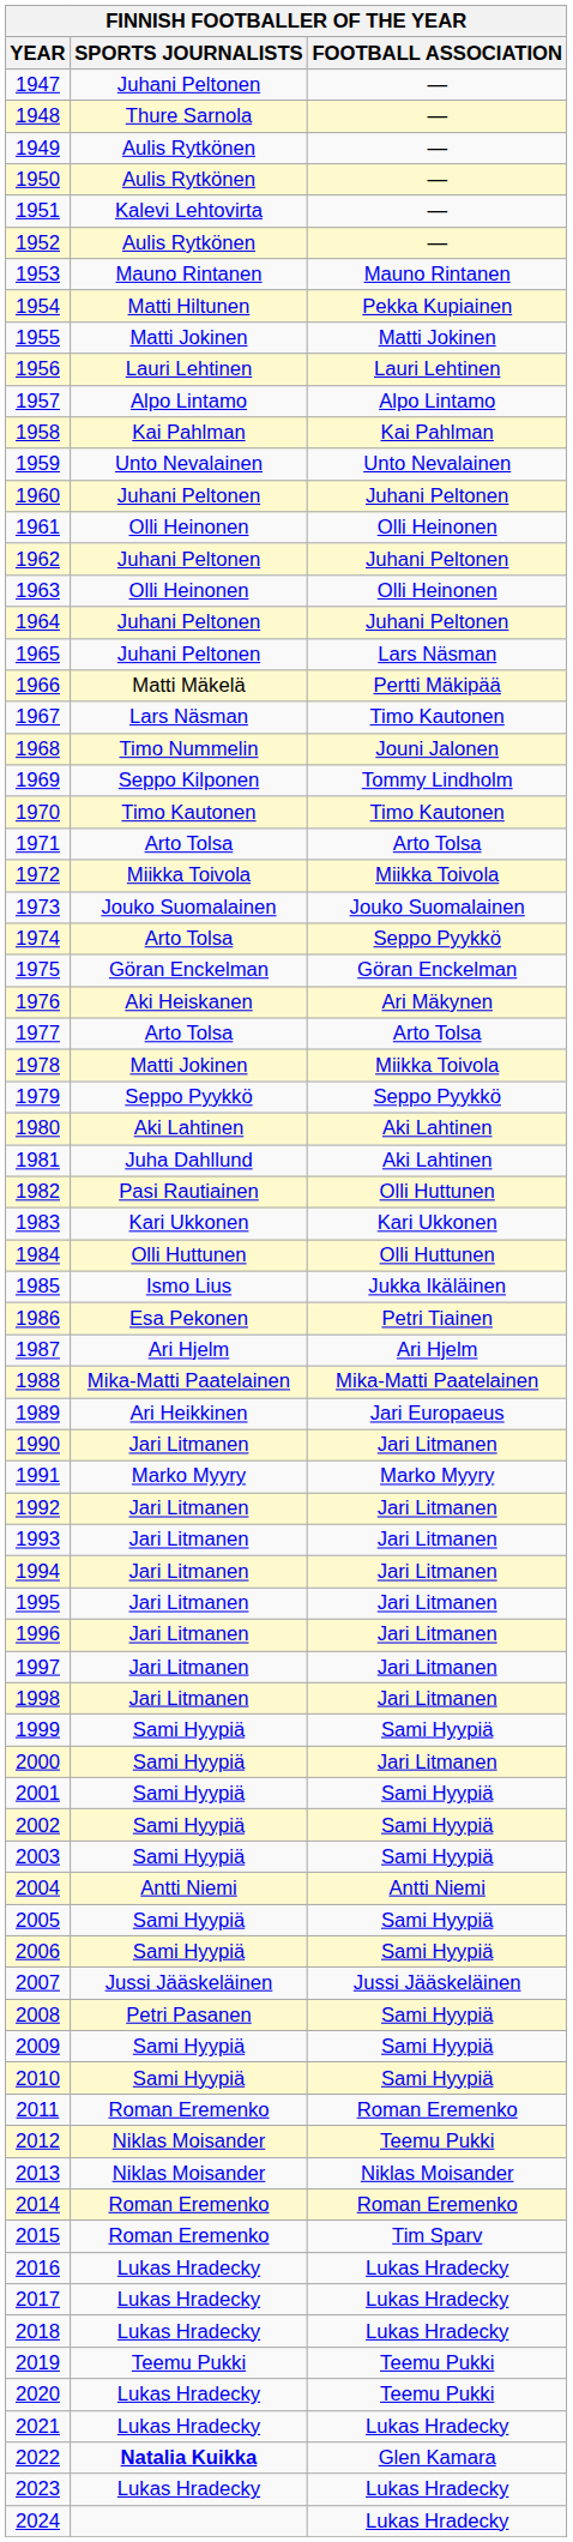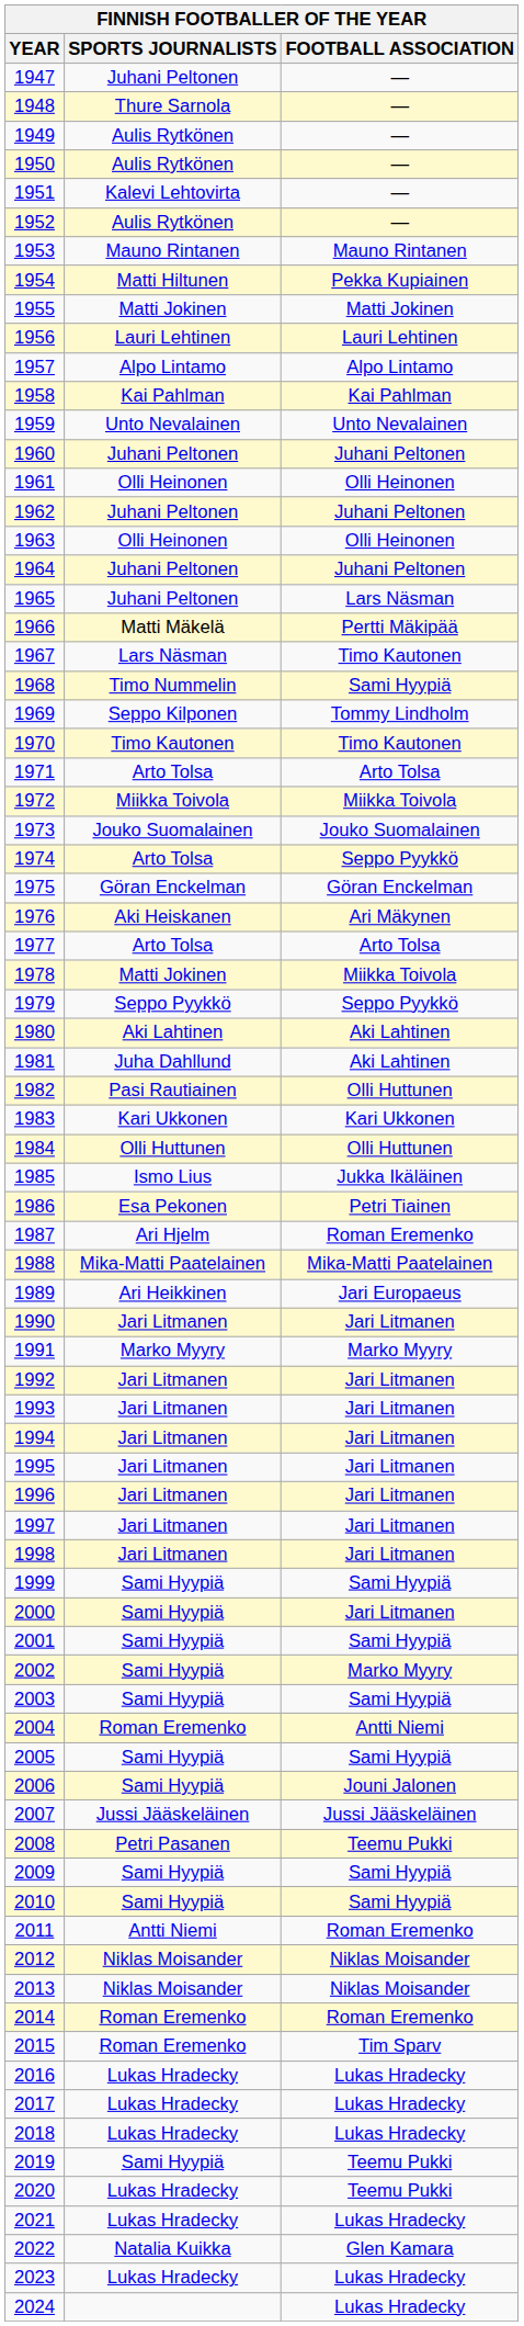 <table class="wikitable" style="text-align:center;font-size:100%;">
 <tr style="background:beige">
 <th colspan="8"> FINNISH FOOTBALLER OF THE YEAR </th>
 </tr>
 <tr style="background:beige">
 <th>YEAR</th>
 <th>SPORTS JOURNALISTS</th>
 <th>FOOTBALL ASSOCIATION</th>
 </tr>
 <tr>
 <td align="center"><a href='#'>1947</a></td>
 <td><a href='#'>Juhani Peltonen</a></td>
 <td align="center">—</td>
 </tr>
 <tr style="background:lemonchiffon">
 <td align="center"><a href='#'>1948</a></td>
 <td><a href='#'>Thure Sarnola</a></td>
 <td align="center">—</td>
 </tr>
 <tr>
 <td align="center"><a href='#'>1949</a></td>
 <td><a href='#'>Aulis Rytkönen</a></td>
 <td align="center">—</td>
 </tr>
 <tr style="background:lemonchiffon">
 <td align="center"><a href='#'>1950</a></td>
 <td><a href='#'>Aulis Rytkönen</a></td>
 <td align="center">—</td>
 </tr>
 <tr>
 <td align="center"><a href='#'>1951</a></td>
 <td><a href='#'>Kalevi Lehtovirta</a></td>
 <td align="center">—</td>
 </tr>
 <tr style="background:lemonchiffon">
 <td align="center"><a href='#'>1952</a></td>
 <td><a href='#'>Aulis Rytkönen</a></td>
 <td align="center">—</td>
 </tr>
 <tr>
 <td align="center"><a href='#'>1953</a></td>
 <td><a href='#'>Mauno Rintanen</a></td>
 <td><a href='#'>Mauno Rintanen</a></td>
 </tr>
 <tr style="background:lemonchiffon">
 <td align="center"><a href='#'>1954</a></td>
 <td><a href='#'>Matti Hiltunen</a></td>
 <td><a href='#'>Pekka Kupiainen</a></td>
 </tr>
 <tr>
 <td align="center"><a href='#'>1955</a></td>
 <td><a href='#'>Matti Jokinen</a></td>
 <td><a href='#'>Matti Jokinen</a></td>
 </tr>
 <tr style="background:lemonchiffon">
 <td align="center"><a href='#'>1956</a></td>
 <td><a href='#'>Lauri Lehtinen</a></td>
 <td><a href='#'>Lauri Lehtinen</a></td>
 </tr>
 <tr>
 <td align="center"><a href='#'>1957</a></td>
 <td><a href='#'>Alpo Lintamo</a></td>
 <td><a href='#'>Alpo Lintamo</a></td>
 </tr>
 <tr style="background:lemonchiffon">
 <td align="center"><a href='#'>1958</a></td>
 <td><a href='#'>Kai Pahlman</a></td>
 <td><a href='#'>Kai Pahlman</a></td>
 </tr>
 <tr>
 <td align="center"><a href='#'>1959</a></td>
 <td><a href='#'>Unto Nevalainen</a></td>
 <td><a href='#'>Unto Nevalainen</a></td>
 </tr>
 <tr style="background:lemonchiffon">
 <td align="center"><a href='#'>1960</a></td>
 <td><a href='#'>Juhani Peltonen</a></td>
 <td><a href='#'>Juhani Peltonen</a></td>
 </tr>
 <tr>
 <td align="center"><a href='#'>1961</a></td>
 <td><a href='#'>Olli Heinonen</a></td>
 <td><a href='#'>Olli Heinonen</a></td>
 </tr>
 <tr style="background:lemonchiffon">
 <td align="center"><a href='#'>1962</a></td>
 <td><a href='#'>Juhani Peltonen</a></td>
 <td><a href='#'>Juhani Peltonen</a></td>
 </tr>
 <tr>
 <td align="center"><a href='#'>1963</a></td>
 <td><a href='#'>Olli Heinonen</a></td>
 <td><a href='#'>Olli Heinonen</a></td>
 </tr>
 <tr style="background:lemonchiffon">
 <td align="center"><a href='#'>1964</a></td>
 <td><a href='#'>Juhani Peltonen</a></td>
 <td><a href='#'>Juhani Peltonen</a></td>
 </tr>
 <tr>
 <td align="center"><a href='#'>1965</a></td>
 <td><a href='#'>Juhani Peltonen</a></td>
 <td><a href='#'>Lars Näsman</a></td>
 </tr>
 <tr style="background:lemonchiffon">
 <td align="center"><a href='#'>1966</a></td>
 <td>Matti Mäkelä</td>
 <td><a href='#'>Pertti Mäkipää</a></td>
 </tr>
 <tr>
 <td align="center"><a href='#'>1967</a></td>
 <td><a href='#'>Lars Näsman</a></td>
 <td><a href='#'>Timo Kautonen</a></td>
 </tr>
 <tr style="background:lemonchiffon">
 <td align="center"><a href='#'>1968</a></td>
 <td><a href='#'>Timo Nummelin</a></td>
-<td><a href='#'>Jouni Jalonen</a></td>
+<td><a href='#'>Sami Hyypiä</a></td>
 </tr>
 <tr>
 <td align="center"><a href='#'>1969</a></td>
 <td><a href='#'>Seppo Kilponen</a></td>
 <td><a href='#'>Tommy Lindholm</a></td>
 </tr>
 <tr style="background:lemonchiffon">
 <td align="center"><a href='#'>1970</a></td>
 <td><a href='#'>Timo Kautonen</a></td>
 <td><a href='#'>Timo Kautonen</a></td>
 </tr>
 <tr>
 <td align="center"><a href='#'>1971</a></td>
 <td><a href='#'>Arto Tolsa</a></td>
 <td><a href='#'>Arto Tolsa</a></td>
 </tr>
 <tr style="background:lemonchiffon">
 <td align="center"><a href='#'>1972</a></td>
 <td><a href='#'>Miikka Toivola</a></td>
 <td><a href='#'>Miikka Toivola</a></td>
 </tr>
 <tr>
 <td align="center"><a href='#'>1973</a></td>
 <td><a href='#'>Jouko Suomalainen</a></td>
 <td><a href='#'>Jouko Suomalainen</a></td>
 </tr>
 <tr style="background:lemonchiffon">
 <td align="center"><a href='#'>1974</a></td>
 <td><a href='#'>Arto Tolsa</a></td>
 <td><a href='#'>Seppo Pyykkö</a></td>
 </tr>
 <tr>
 <td align="center"><a href='#'>1975</a></td>
 <td><a href='#'>Göran Enckelman</a></td>
 <td><a href='#'>Göran Enckelman</a></td>
 </tr>
 <tr style="background:lemonchiffon">
 <td align="center"><a href='#'>1976</a></td>
 <td><a href='#'>Aki Heiskanen</a></td>
 <td><a href='#'>Ari Mäkynen</a></td>
 </tr>
 <tr>
 <td align="center"><a href='#'>1977</a></td>
 <td><a href='#'>Arto Tolsa</a></td>
 <td><a href='#'>Arto Tolsa</a></td>
 </tr>
 <tr style="background:lemonchiffon">
 <td align="center"><a href='#'>1978</a></td>
 <td><a href='#'>Matti Jokinen</a></td>
 <td><a href='#'>Miikka Toivola</a></td>
 </tr>
 <tr>
 <td align="center"><a href='#'>1979</a></td>
 <td><a href='#'>Seppo Pyykkö</a></td>
 <td><a href='#'>Seppo Pyykkö</a></td>
 </tr>
 <tr style="background:lemonchiffon">
 <td align="center"><a href='#'>1980</a></td>
 <td><a href='#'>Aki Lahtinen</a></td>
 <td><a href='#'>Aki Lahtinen</a></td>
 </tr>
 <tr>
 <td align="center"><a href='#'>1981</a></td>
 <td><a href='#'>Juha Dahllund</a></td>
 <td><a href='#'>Aki Lahtinen</a></td>
 </tr>
 <tr style="background:lemonchiffon">
 <td align="center"><a href='#'>1982</a></td>
 <td><a href='#'>Pasi Rautiainen</a></td>
 <td><a href='#'>Olli Huttunen</a></td>
 </tr>
 <tr>
 <td align="center"><a href='#'>1983</a></td>
 <td><a href='#'>Kari Ukkonen</a></td>
 <td><a href='#'>Kari Ukkonen</a></td>
 </tr>
 <tr style="background:lemonchiffon">
 <td align="center"><a href='#'>1984</a></td>
 <td><a href='#'>Olli Huttunen</a></td>
 <td><a href='#'>Olli Huttunen</a></td>
 </tr>
 <tr>
 <td align="center"><a href='#'>1985</a></td>
 <td><a href='#'>Ismo Lius</a></td>
 <td><a href='#'>Jukka Ikäläinen</a></td>
 </tr>
 <tr style="background:lemonchiffon">
 <td align="center"><a href='#'>1986</a></td>
 <td><a href='#'>Esa Pekonen</a></td>
 <td><a href='#'>Petri Tiainen</a></td>
 </tr>
 <tr>
 <td align="center"><a href='#'>1987</a></td>
 <td><a href='#'>Ari Hjelm</a></td>
-<td><a href='#'>Ari Hjelm</a></td>
+<td><a href='#'>Roman Eremenko</a></td>
 </tr>
 <tr style="background:lemonchiffon">
 <td align="center"><a href='#'>1988</a></td>
 <td><a href='#'>Mika-Matti Paatelainen</a></td>
 <td><a href='#'>Mika-Matti Paatelainen</a></td>
 </tr>
 <tr>
 <td align="center"><a href='#'>1989</a></td>
 <td><a href='#'>Ari Heikkinen</a></td>
 <td><a href='#'>Jari Europaeus</a></td>
 </tr>
 <tr style="background:lemonchiffon">
 <td align="center"><a href='#'>1990</a></td>
 <td><a href='#'>Jari Litmanen</a></td>
 <td><a href='#'>Jari Litmanen</a></td>
 </tr>
 <tr>
 <td align="center"><a href='#'>1991</a></td>
 <td><a href='#'>Marko Myyry</a></td>
 <td><a href='#'>Marko Myyry</a></td>
 </tr>
 <tr style="background:lemonchiffon">
 <td align="center"><a href='#'>1992</a></td>
 <td><a href='#'>Jari Litmanen</a></td>
 <td><a href='#'>Jari Litmanen</a></td>
 </tr>
 <tr>
 <td align="center"><a href='#'>1993</a></td>
 <td><a href='#'>Jari Litmanen</a></td>
 <td><a href='#'>Jari Litmanen</a></td>
 </tr>
 <tr style="background:lemonchiffon">
 <td align="center"><a href='#'>1994</a></td>
 <td><a href='#'>Jari Litmanen</a></td>
 <td><a href='#'>Jari Litmanen</a></td>
 </tr>
 <tr>
 <td align="center"><a href='#'>1995</a></td>
 <td><a href='#'>Jari Litmanen</a></td>
 <td><a href='#'>Jari Litmanen</a></td>
 </tr>
 <tr style="background:lemonchiffon">
 <td align="center"><a href='#'>1996</a></td>
 <td><a href='#'>Jari Litmanen</a></td>
 <td><a href='#'>Jari Litmanen</a></td>
 </tr>
 <tr>
 <td align="center"><a href='#'>1997</a></td>
 <td><a href='#'>Jari Litmanen</a></td>
 <td><a href='#'>Jari Litmanen</a></td>
 </tr>
 <tr style="background:lemonchiffon">
 <td align="center"><a href='#'>1998</a></td>
 <td><a href='#'>Jari Litmanen</a></td>
 <td><a href='#'>Jari Litmanen</a></td>
 </tr>
 <tr>
 <td align="center"><a href='#'>1999</a></td>
 <td><a href='#'>Sami Hyypiä</a></td>
 <td><a href='#'>Sami Hyypiä</a></td>
 </tr>
 <tr style="background:lemonchiffon">
 <td align="center"><a href='#'>2000</a></td>
 <td><a href='#'>Sami Hyypiä</a></td>
 <td><a href='#'>Jari Litmanen</a></td>
 </tr>
 <tr>
 <td align="center"><a href='#'>2001</a></td>
 <td><a href='#'>Sami Hyypiä</a></td>
 <td><a href='#'>Sami Hyypiä</a></td>
 </tr>
 <tr style="background:lemonchiffon">
 <td align="center"><a href='#'>2002</a></td>
 <td><a href='#'>Sami Hyypiä</a></td>
-<td><a href='#'>Sami Hyypiä</a></td>
+<td><a href='#'>Marko Myyry</a></td>
 </tr>
 <tr>
 <td align="center"><a href='#'>2003</a></td>
 <td><a href='#'>Sami Hyypiä</a></td>
 <td><a href='#'>Sami Hyypiä</a></td>
 </tr>
 <tr style="background:lemonchiffon">
 <td align="center"><a href='#'>2004</a></td>
-<td><a href='#'>Antti Niemi</a></td>
+<td><a href='#'>Roman Eremenko</a></td>
 <td><a href='#'>Antti Niemi</a></td>
 </tr>
 <tr>
 <td align="center"><a href='#'>2005</a></td>
 <td><a href='#'>Sami Hyypiä</a></td>
 <td><a href='#'>Sami Hyypiä</a></td>
 </tr>
 <tr style="background:lemonchiffon">
 <td align="center"><a href='#'>2006</a></td>
 <td><a href='#'>Sami Hyypiä</a></td>
-<td><a href='#'>Sami Hyypiä</a></td>
+<td><a href='#'>Jouni Jalonen</a></td>
 </tr>
 <tr>
 <td align="center"><a href='#'>2007</a></td>
 <td><a href='#'>Jussi Jääskeläinen</a></td>
 <td><a href='#'>Jussi Jääskeläinen</a></td>
 </tr>
 <tr style="background:lemonchiffon">
 <td align="center"><a href='#'>2008</a></td>
 <td><a href='#'>Petri Pasanen</a></td>
-<td><a href='#'>Sami Hyypiä</a></td>
+<td><a href='#'>Teemu Pukki</a></td>
 </tr>
 <tr>
 <td align="center"><a href='#'>2009</a></td>
 <td><a href='#'>Sami Hyypiä</a></td>
 <td><a href='#'>Sami Hyypiä</a></td>
 </tr>
 <tr style="background:lemonchiffon">
 <td align="center"><a href='#'>2010</a></td>
 <td><a href='#'>Sami Hyypiä</a></td>
 <td><a href='#'>Sami Hyypiä</a></td>
 </tr>
 <tr>
 <td align="center"><a href='#'>2011</a></td>
-<td><a href='#'>Roman Eremenko</a></td>
+<td><a href='#'>Antti Niemi</a></td>
 <td><a href='#'>Roman Eremenko</a></td>
 </tr>
 <tr style="background:lemonchiffon">
 <td align="center"><a href='#'>2012</a></td>
 <td><a href='#'>Niklas Moisander</a></td>
-<td><a href='#'>Teemu Pukki</a></td>
+<td><a href='#'>Niklas Moisander</a></td>
 </tr>
 <tr>
 <td align="center"><a href='#'>2013</a></td>
 <td><a href='#'>Niklas Moisander</a></td>
 <td><a href='#'>Niklas Moisander</a></td>
 </tr>
 <tr style="background:lemonchiffon">
 <td align="center"><a href='#'>2014</a></td>
 <td><a href='#'>Roman Eremenko</a></td>
 <td><a href='#'>Roman Eremenko</a></td>
 </tr>
 <tr>
 <td align="center"><a href='#'>2015</a></td>
 <td><a href='#'>Roman Eremenko</a></td>
 <td><a href='#'>Tim Sparv</a></td>
 </tr>
 <tr>
 <td align="center"><a href='#'>2016</a></td>
 <td><a href='#'>Lukas Hradecky</a></td>
 <td><a href='#'>Lukas Hradecky</a></td>
 </tr>
 <tr>
 <td align="center"><a href='#'>2017</a></td>
 <td><a href='#'>Lukas Hradecky</a></td>
 <td><a href='#'>Lukas Hradecky</a></td>
 </tr>
 <tr>
 <td align="center"><a href='#'>2018</a></td>
 <td><a href='#'>Lukas Hradecky</a></td>
 <td><a href='#'>Lukas Hradecky</a></td>
 </tr>
 <tr>
 <td align="center"><a href='#'>2019</a></td>
-<td><a href='#'>Teemu Pukki</a></td>
+<td><a href='#'>Sami Hyypiä</a></td>
 <td><a href='#'>Teemu Pukki</a></td>
 </tr>
 <tr>
 <td align="center"><a href='#'>2020</a></td>
 <td><a href='#'>Lukas Hradecky</a></td>
 <td><a href='#'>Teemu Pukki</a></td>
 </tr>
 <tr>
 <td align="center"><a href='#'>2021</a></td>
 <td><a href='#'>Lukas Hradecky</a></td>
 <td><a href='#'>Lukas Hradecky</a></td>
 </tr>
 <tr>
 <td align="center"><a href='#'>2022</a></td>
-<td><strong><a href='#'>Natalia Kuikka</a></strong></td>
+<td><a href='#'>Natalia Kuikka</a></td>
 <td><a href='#'>Glen Kamara</a></td>
 </tr>
 <tr>
 <td align="center"><a href='#'>2023</a></td>
 <td><a href='#'>Lukas Hradecky</a></td>
 <td><a href='#'>Lukas Hradecky</a></td>
 </tr>
 <tr>
 <td align="center"><a href='#'>2024</a></td>
 <td></td>
 <td><a href='#'>Lukas Hradecky</a></td>
 </tr>
 </table>
